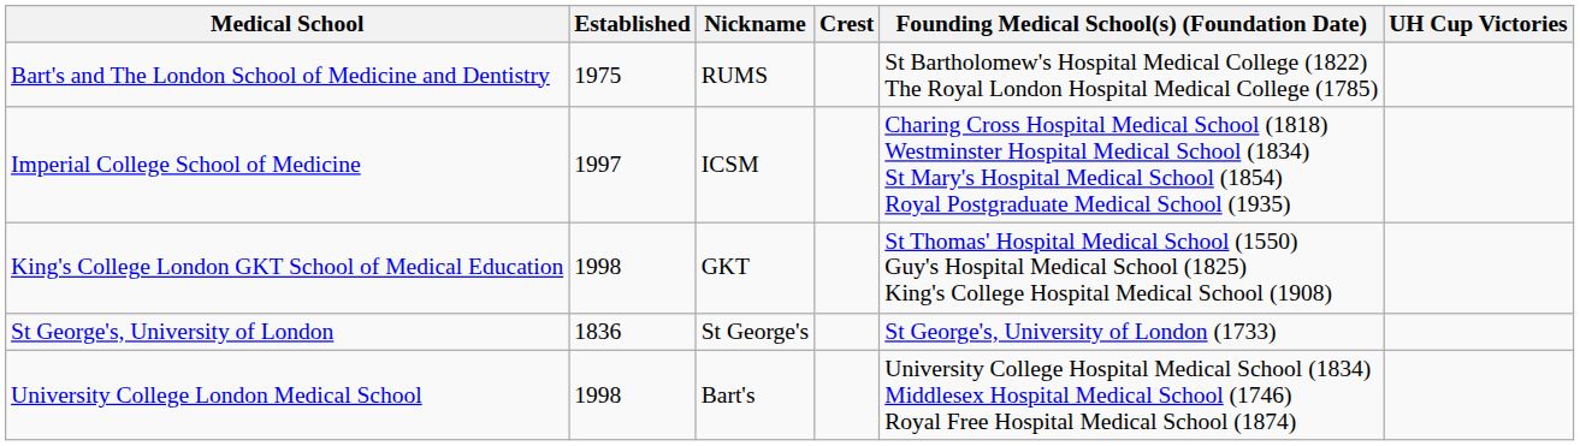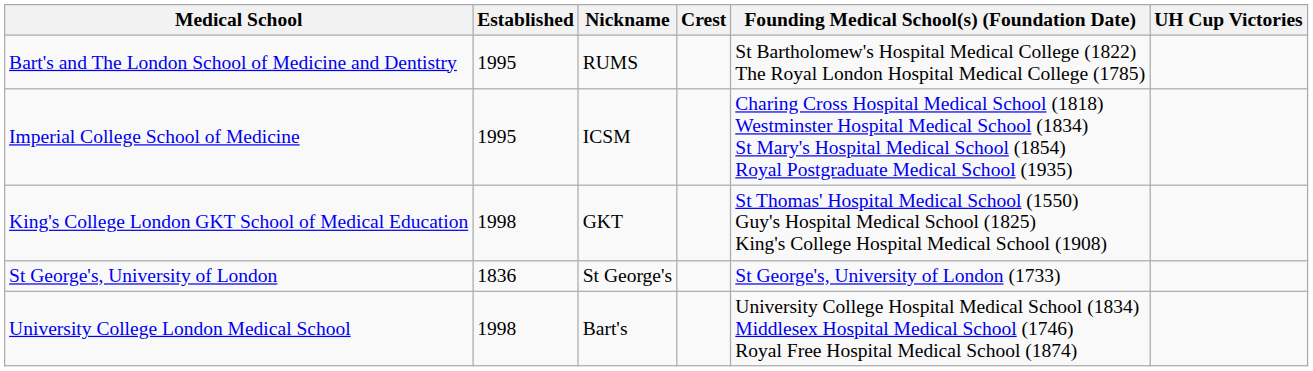 <table class="wikitable">
 <tr>
 <th>Medical School</th>
 <th>Established</th>
 <th>Nickname</th>
 <th>Crest</th>
 <th>Founding Medical School(s) (Foundation Date)</th>
 <th>UH Cup Victories</th>
 </tr>
 <tr>
 <td><a href='#'>Bart's and The London School of Medicine and Dentistry</a></td>
-<td>1975</td>
+<td>1995</td>
 <td>RUMS</td>
 <td></td>
 <td>St Bartholomew's Hospital Medical College (1822)<br>The Royal London Hospital Medical College (1785)</td>
 <td></td>
 </tr>
 <tr>
 <td><a href='#'>Imperial College School of Medicine</a></td>
-<td>1997</td>
+<td>1995</td>
 <td>ICSM</td>
 <td></td>
 <td><a href='#'>Charing Cross Hospital Medical School</a> (1818)<br><a href='#'>Westminster Hospital Medical School</a> (1834)<br><a href='#'>St Mary's Hospital Medical School</a> (1854)<br><a href='#'>Royal Postgraduate Medical School</a> (1935)</td>
 <td></td>
 </tr>
 <tr>
 <td><a href='#'>King's College London GKT School of Medical Education</a></td>
 <td>1998</td>
 <td>GKT</td>
 <td></td>
 <td><a href='#'>St Thomas' Hospital Medical School</a>  (1550)<br>Guy's Hospital Medical School (1825)<br>King's College Hospital Medical School (1908)</td>
 <td></td>
 </tr>
 <tr>
 <td><a href='#'>St George's, University of London</a></td>
 <td>1836</td>
 <td>St George's</td>
 <td></td>
 <td><a href='#'>St George's, University of London</a> (1733)</td>
 <td></td>
 </tr>
 <tr>
 <td><a href='#'>University College London Medical School</a></td>
 <td>1998</td>
 <td>Bart's</td>
 <td></td>
 <td>University College Hospital Medical School (1834)<br><a href='#'>Middlesex Hospital Medical School</a> (1746)<br>Royal Free Hospital Medical School (1874)</td>
 <td></td>
 </tr>
 </table>
